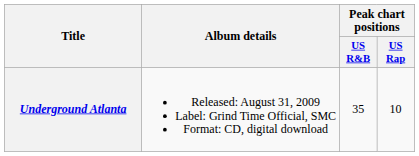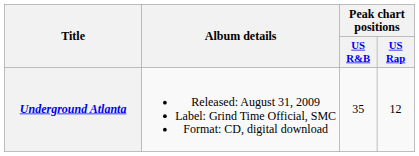 <table class="wikitable plainrowheaders" style="text-align:center; border:1">
 <tr>
 <th scope="col" rowspan="2" style="width:11em;">Title</th>
 <th scope="col" rowspan="2" style="width:16em;">Album details</th>
 <th scope="col" colspan="2">Peak chart positions</th>
 </tr>
 <tr>
 <th scope="col" style="width:3em;font-size:90%;"><a href='#'>US<br>R&B</a></th>
 <th scope="col" style="width:3em;font-size:90%;"><a href='#'>US<br>Rap</a></th>
 </tr>
 <tr>
 <th scope="row"><em><a href='#'>Underground Atlanta</a></em></th>
 <td><br><ul><li>Released: August 31, 2009</li><li>Label: Grind Time Official, SMC</li><li>Format: CD, digital download</li></ul></td>
 <td>35</td>
-<td>10</td>
+<td>12</td>
 </tr>
 </table>
